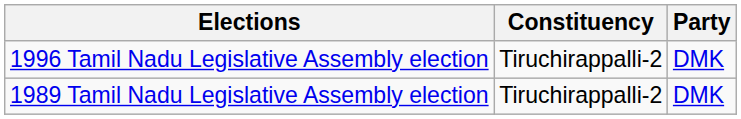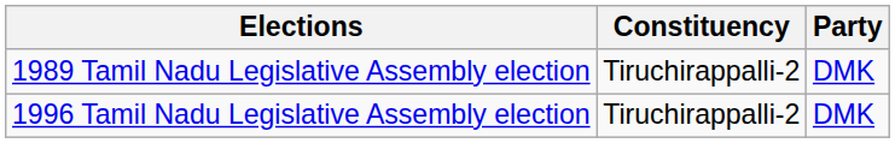 <table class="wikitable">
 <tr>
 <th>Elections</th>
 <th>Constituency</th>
 <th>Party</th>
 </tr>
 <tr>
+<td><a href='#'>1989 Tamil Nadu Legislative Assembly election</a></td>
+<td>Tiruchirappalli-2</td>
+<td><a href='#'>DMK</a></td>
+</tr>
+<tr>
 <td><a href='#'>1996 Tamil Nadu Legislative Assembly election</a></td>
 <td>Tiruchirappalli-2</td>
 <td><a href='#'>DMK</a></td>
 </tr>
-<tr>
-<td><a href='#'>1989 Tamil Nadu Legislative Assembly election</a></td>
-<td>Tiruchirappalli-2</td>
-<td><a href='#'>DMK</a></td>
-</tr>
 </table>
